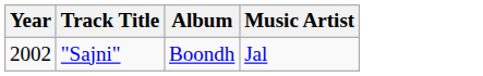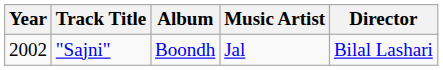 <table class="wikitable plainrowheaders">
 <tr>
 <th>Year</th>
 <th>Track Title</th>
 <th>Album</th>
 <th>Music Artist</th>
+<th>Director</th>
 </tr>
 <tr>
 <td>2002</td>
 <td><a href='#'>"Sajni"</a></td>
 <td><a href='#'>Boondh</a></td>
 <td><a href='#'>Jal</a></td>
+<td><a href='#'>Bilal Lashari</a></td>
 </tr>
 </table>
